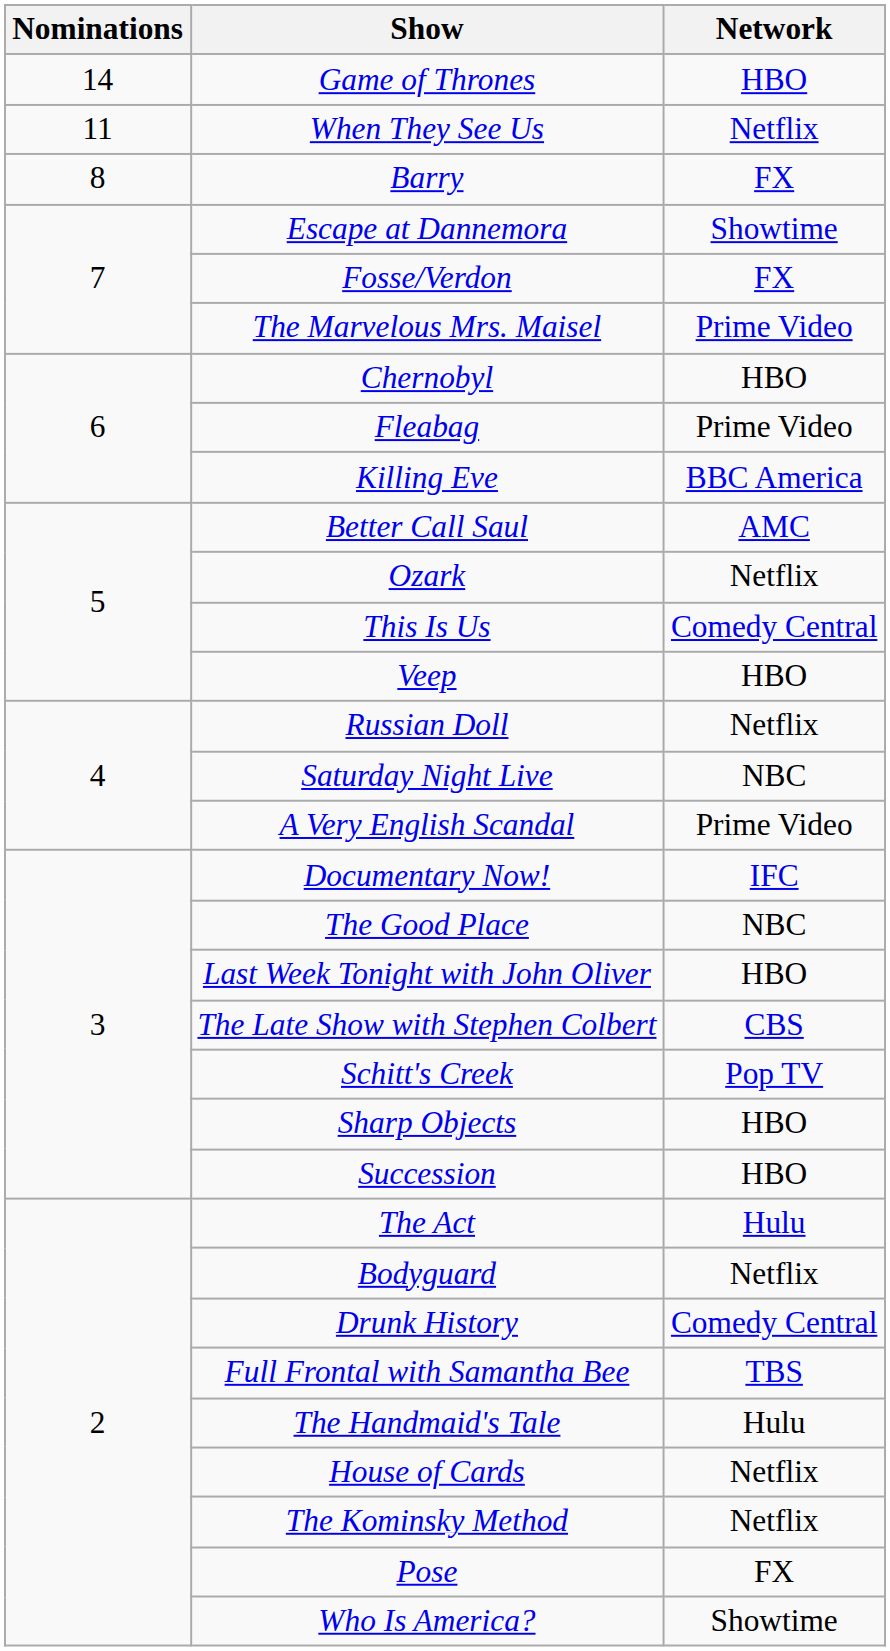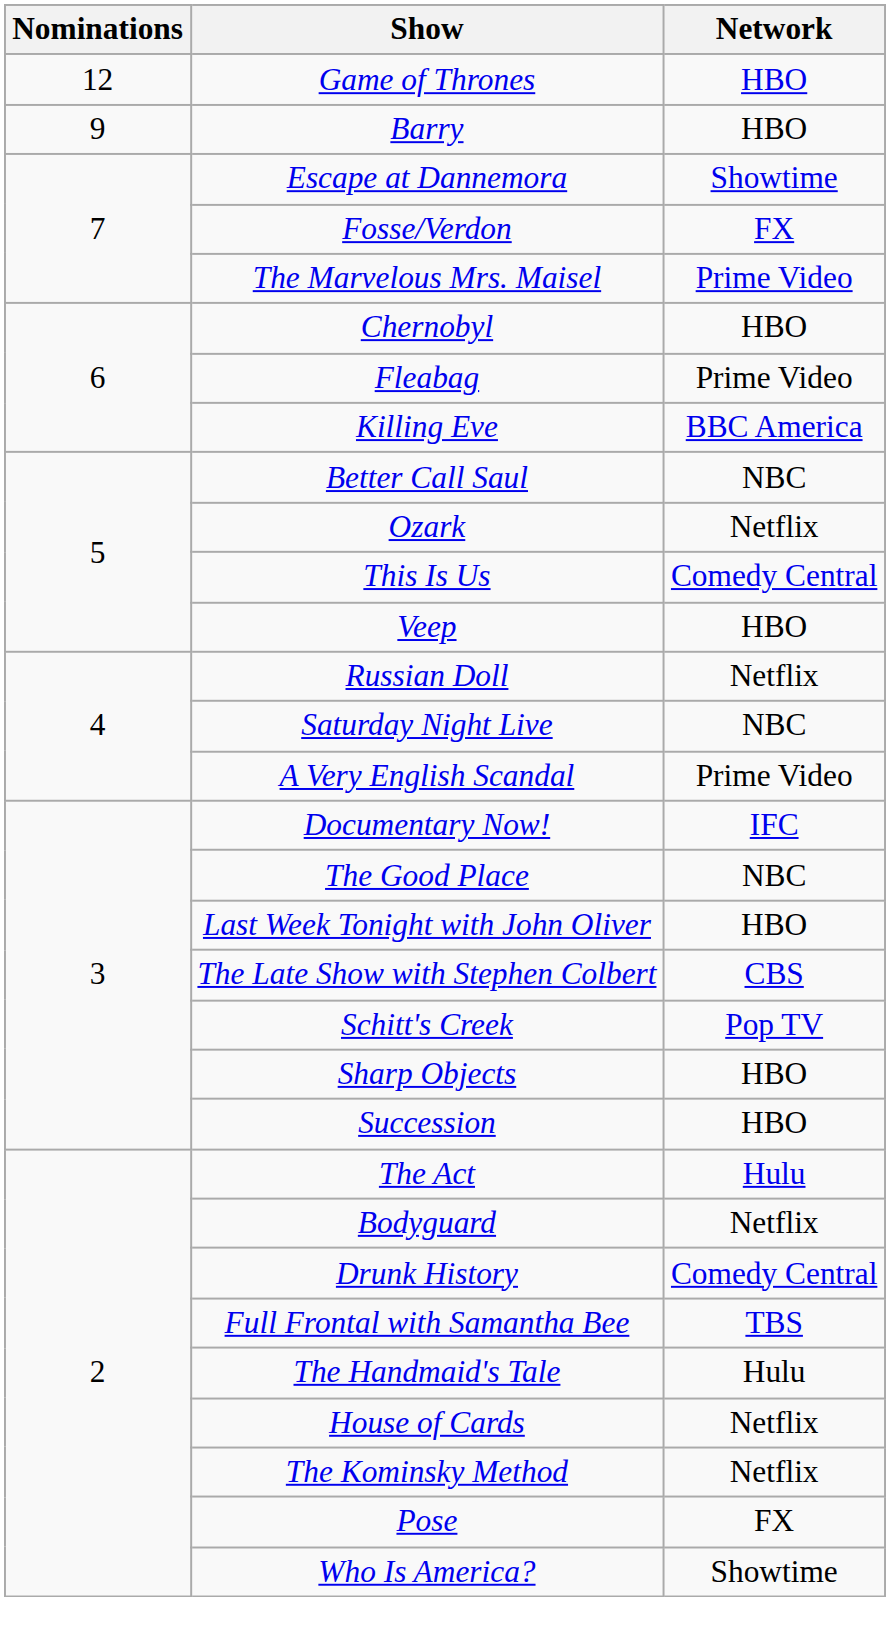 <table class="wikitable sortable" style="text-align: center; max-width:29em">
 <tr>
 <th scope="col">Nominations</th>
 <th scope="col">Show</th>
 <th scope="col">Network</th>
 </tr>
 <tr>
-<td scope="row">14</td>
+<td scope="row">12</td>
 <td><em><a href='#'>Game of Thrones</a></em></td>
 <td><a href='#'>HBO</a></td>
 </tr>
 <tr>
-<td scope="row">11</td>
-<td><em><a href='#'>When They See Us</a></em></td>
-<td><a href='#'>Netflix</a></td>
-</tr>
-<tr>
-<td scope="row">8</td>
+<td scope="row">9</td>
 <td><em><a href='#'>Barry</a></em></td>
-<td><a href='#'>FX</a></td>
+<td>HBO</td>
 </tr>
 <tr>
 <td scope="row" rowspan="3">7</td>
 <td><em><a href='#'>Escape at Dannemora</a></em></td>
 <td><a href='#'>Showtime</a></td>
 </tr>
 <tr>
 <td><em><a href='#'>Fosse/Verdon</a></em></td>
 <td><a href='#'>FX</a></td>
 </tr>
 <tr>
 <td data-sort-value="Marvelous Mrs. Maisel"><em><a href='#'>The Marvelous Mrs. Maisel</a></em></td>
 <td><a href='#'>Prime Video</a></td>
 </tr>
 <tr>
 <td scope="row" rowspan="3">6</td>
 <td><em><a href='#'>Chernobyl</a></em></td>
 <td>HBO</td>
 </tr>
 <tr>
 <td><em><a href='#'>Fleabag</a></em></td>
 <td>Prime Video</td>
 </tr>
 <tr>
 <td><em><a href='#'>Killing Eve</a></em></td>
 <td><a href='#'>BBC America</a></td>
 </tr>
 <tr>
 <td scope="row" rowspan="4">5</td>
 <td><em><a href='#'>Better Call Saul</a></em></td>
-<td><a href='#'>AMC</a></td>
+<td>NBC</td>
 </tr>
 <tr>
 <td><em><a href='#'>Ozark</a></em></td>
 <td>Netflix</td>
 </tr>
 <tr>
 <td><em><a href='#'>This Is Us</a></em></td>
 <td><a href='#'>Comedy Central</a></td>
 </tr>
 <tr>
 <td><em><a href='#'>Veep</a></em></td>
 <td>HBO</td>
 </tr>
 <tr>
 <td scope="row" rowspan="3">4</td>
 <td><em><a href='#'>Russian Doll</a></em></td>
 <td>Netflix</td>
 </tr>
 <tr>
 <td><em><a href='#'>Saturday Night Live</a></em></td>
 <td>NBC</td>
 </tr>
 <tr>
 <td data-sort-value="Very English Scandal"><em><a href='#'>A Very English Scandal</a></em></td>
 <td>Prime Video</td>
 </tr>
 <tr>
 <td scope="row" rowspan="7">3</td>
 <td><em><a href='#'>Documentary Now!</a></em></td>
 <td><a href='#'>IFC</a></td>
 </tr>
 <tr>
 <td data-sort-value="Good Place"><em><a href='#'>The Good Place</a></em></td>
 <td>NBC</td>
 </tr>
 <tr>
 <td><em><a href='#'>Last Week Tonight with John Oliver</a></em></td>
 <td>HBO</td>
 </tr>
 <tr>
 <td data-sort-value="Late Show with Stephen Colbert"><em><a href='#'>The Late Show with Stephen Colbert</a></em></td>
 <td><a href='#'>CBS</a></td>
 </tr>
 <tr>
 <td><em><a href='#'>Schitt's Creek</a></em></td>
 <td><a href='#'>Pop TV</a></td>
 </tr>
 <tr>
 <td><em><a href='#'>Sharp Objects</a></em></td>
 <td>HBO</td>
 </tr>
 <tr>
 <td><em><a href='#'>Succession</a></em></td>
 <td>HBO</td>
 </tr>
 <tr>
 <td scope="row" rowspan="9">2</td>
 <td data-sort-value="Act"><em><a href='#'>The Act</a></em></td>
 <td><a href='#'>Hulu</a></td>
 </tr>
 <tr>
 <td><em><a href='#'>Bodyguard</a></em></td>
 <td>Netflix</td>
 </tr>
 <tr>
 <td><em><a href='#'>Drunk History</a></em></td>
 <td><a href='#'>Comedy Central</a></td>
 </tr>
 <tr>
 <td><em><a href='#'>Full Frontal with Samantha Bee</a></em></td>
 <td><a href='#'>TBS</a></td>
 </tr>
 <tr>
 <td data-sort-value="Handmaid's Tale"><em><a href='#'>The Handmaid's Tale</a></em></td>
 <td>Hulu</td>
 </tr>
 <tr>
 <td><em><a href='#'>House of Cards</a></em></td>
 <td>Netflix</td>
 </tr>
 <tr>
 <td data-sort-value="Kominsky Method"><em><a href='#'>The Kominsky Method</a></em></td>
 <td>Netflix</td>
 </tr>
 <tr>
 <td><em><a href='#'>Pose</a></em></td>
 <td>FX</td>
 </tr>
 <tr>
 <td><em><a href='#'>Who Is America?</a></em></td>
 <td>Showtime</td>
 </tr>
 </table>
